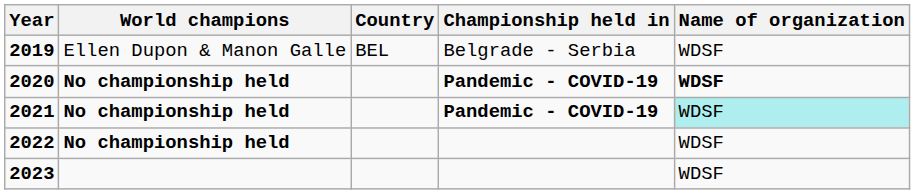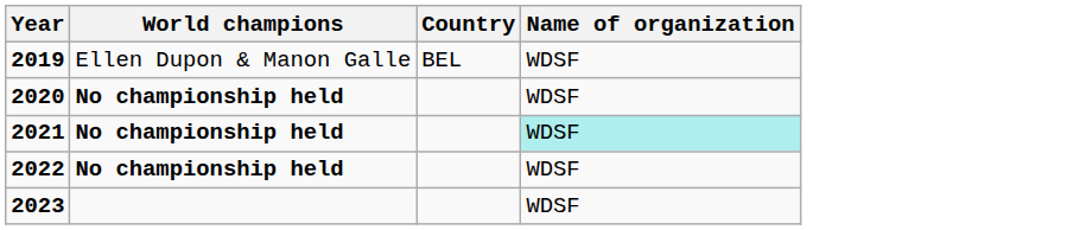 <table class="wikitable">
 <tr>
 <th>Year</th>
 <th>World champions</th>
 <th>Country</th>
-<th>Championship held in</th>
 <th>Name of organization</th>
 </tr>
 <tr>
 <td><strong>2019</strong></td>
 <td>Ellen Dupon & Manon Galle</td>
 <td>BEL</td>
-<td>Belgrade - Serbia</td>
 <td>WDSF</td>
 </tr>
 <tr>
 <td><strong>2020</strong></td>
 <td><strong>No championship held</strong></td>
 <td></td>
-<td><strong>Pandemic - COVID-19</strong></td>
-<td><strong>WDSF</strong></td>
+<td>WDSF</td>
 </tr>
 <tr>
 <td><strong>2021</strong></td>
 <td><strong>No championship held</strong></td>
 <td></td>
-<td><strong>Pandemic - COVID-19</strong></td>
 <td style="background: paleturquoise;">WDSF</td>
 </tr>
 <tr>
 <td><strong>2022</strong></td>
 <td><strong>No championship held</strong></td>
-<td></td>
 <td></td>
 <td>WDSF</td>
 </tr>
 <tr>
 <td><strong>2023</strong></td>
 <td></td>
 <td></td>
-<td></td>
 <td>WDSF</td>
 </tr>
 </table>
